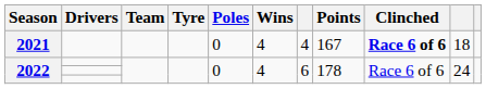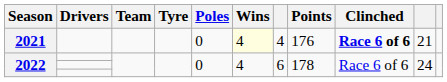 <table class="wikitable sortable plainrowheaders";>
 <tr>
 <th scope=col>Season</th>
 <th scope=col>Drivers</th>
 <th scope=col>Team</th>
 <th scope=col>Tyre</th>
 <th scope=col><a href='#'>Poles</a></th>
 <th scope=col>Wins</th>
 <th scope=col></th>
 <th scope=col>Points</th>
 <th scope=col>Clinched</th>
 <th scope=col></th>
 <th scope=col class=unsortable></th>
 </tr>
 <tr>
 <th scope=row style="text-align: center;"><a href='#'>2021</a></th>
 <td align=left></td>
 <td align=left></td>
 <td></td>
 <td>0</td>
+<td style="background: lightyellow;">4</td>
 <td>4</td>
-<td>4</td>
-<td>167</td>
+<td>176</td>
 <td><strong><a href='#'>Race 6</a> of 6</strong></td>
-<td>18</td>
+<td>21</td>
 <td style="text-align:center;"></td>
 </tr>
 <tr>
 <th scope=row style="text-align: center;" rowspan=3><a href='#'>2022</a></th>
 <td></td>
 <td rowspan=3></td>
 <td rowspan=3></td>
 <td rowspan=3>0</td>
 <td rowspan=3>4</td>
 <td rowspan=3>6</td>
 <td rowspan=3>178</td>
 <td rowspan=3><a href='#'>Race 6</a> of 6</td>
 <td rowspan=3>24</td>
 <td rowspan=3 style="text-align:center;"></td>
 </tr>
 <tr>
 <td></td>
 </tr>
 <tr>
 <td></td>
 </tr>
 </table>
